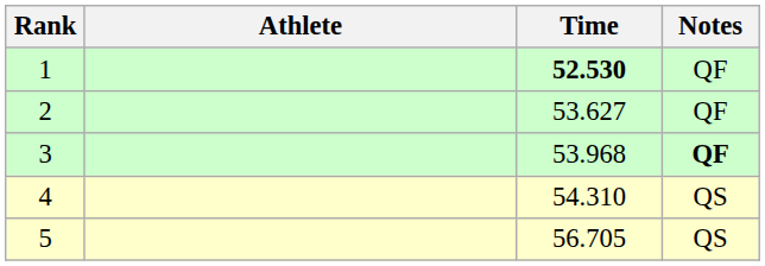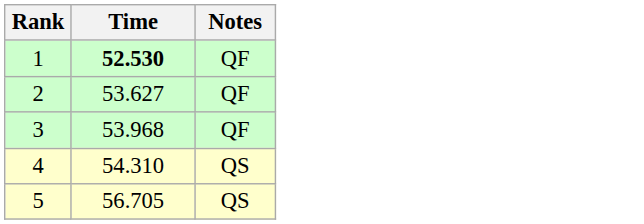 <table class=wikitable style="text-align:center">
 <tr>
 <th width=40>Rank</th>
-<th width=250>Athlete</th>
 <th width=80>Time</th>
 <th width=50>Notes</th>
 </tr>
 <tr bgcolor="ccffcc">
 <td>1</td>
-<td align=left></td>
 <td><strong>52.530</strong></td>
 <td>QF</td>
 </tr>
 <tr bgcolor="ccffcc">
 <td>2</td>
-<td align=left></td>
 <td>53.627</td>
 <td>QF</td>
 </tr>
 <tr bgcolor="ccffcc">
 <td>3</td>
-<td align=left></td>
 <td>53.968</td>
-<td><strong>QF</strong></td>
+<td>QF</td>
 </tr>
 <tr bgcolor="ffffcc">
 <td>4</td>
-<td align=left></td>
 <td>54.310</td>
 <td>QS</td>
 </tr>
 <tr bgcolor="#ffffcc">
 <td>5</td>
-<td align=left></td>
 <td>56.705</td>
 <td>QS</td>
 </tr>
 </table>
